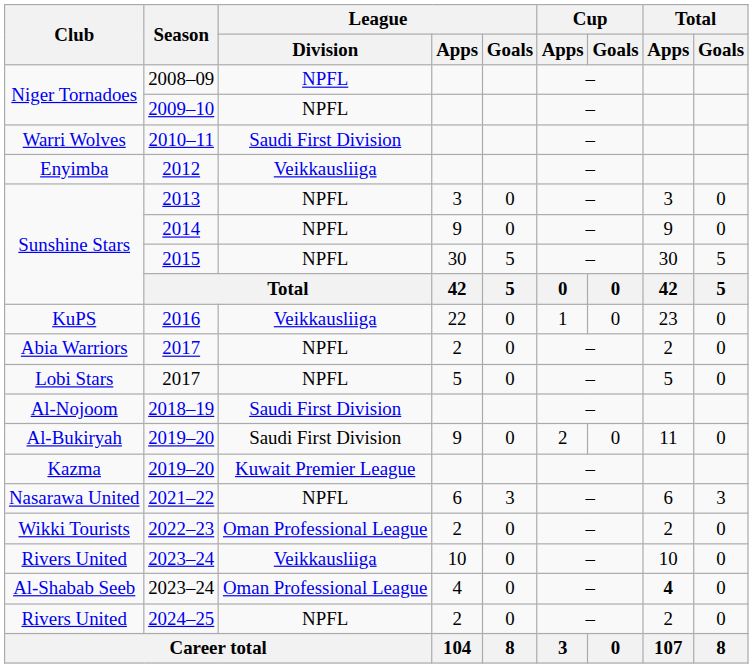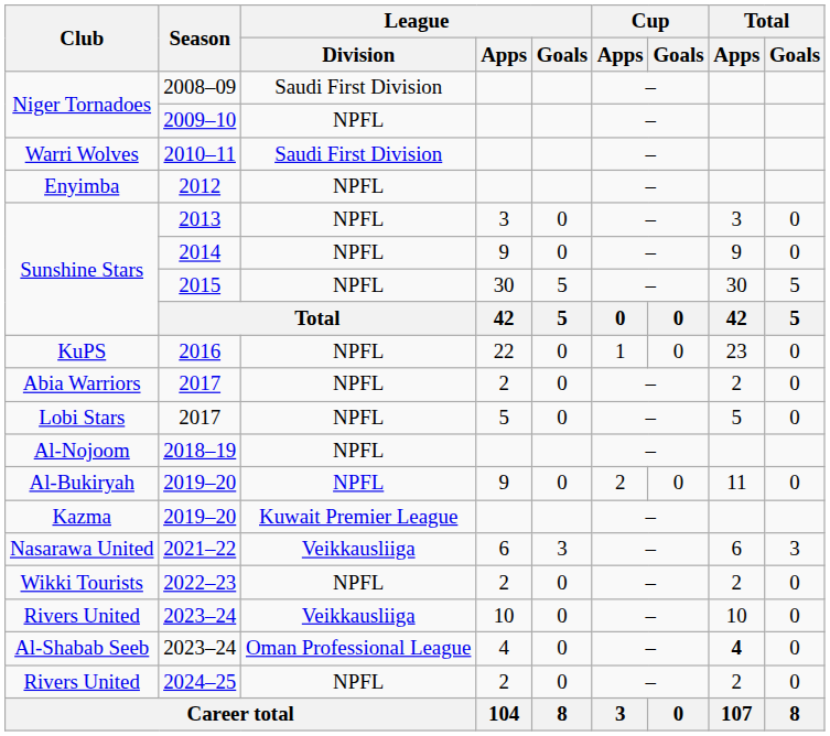 <table class="wikitable" style="text-align:center">
 <tr>
 <th rowspan="2">Club</th>
 <th rowspan="2">Season</th>
 <th colspan="3">League</th>
 <th colspan="2">Cup</th>
 <th colspan="2">Total</th>
 </tr>
 <tr>
 <th>Division</th>
 <th>Apps</th>
 <th>Goals</th>
 <th>Apps</th>
 <th>Goals</th>
 <th>Apps</th>
 <th>Goals</th>
 </tr>
 <tr>
 <td rowspan=2><a href='#'>Niger Tornadoes</a></td>
 <td>2008–09</td>
-<td><a href='#'>NPFL</a></td>
+<td>Saudi First Division</td>
 <td></td>
 <td></td>
 <td colspan=2>–</td>
 <td></td>
 <td></td>
 </tr>
 <tr>
 <td><a href='#'>2009–10</a></td>
 <td>NPFL</td>
 <td></td>
 <td></td>
 <td colspan=2>–</td>
 <td></td>
 <td></td>
 </tr>
 <tr>
 <td><a href='#'>Warri Wolves</a></td>
 <td><a href='#'>2010–11</a></td>
 <td><a href='#'>Saudi First Division</a></td>
 <td></td>
 <td></td>
 <td colspan=2>–</td>
 <td></td>
 <td></td>
 </tr>
 <tr>
 <td><a href='#'>Enyimba</a></td>
 <td><a href='#'>2012</a></td>
-<td><a href='#'>Veikkausliiga</a></td>
+<td>NPFL</td>
 <td></td>
 <td></td>
 <td colspan=2>–</td>
 <td></td>
 <td></td>
 </tr>
 <tr>
 <td rowspan=4><a href='#'>Sunshine Stars</a></td>
 <td><a href='#'>2013</a></td>
 <td>NPFL</td>
 <td>3</td>
 <td>0</td>
 <td colspan=2>–</td>
 <td>3</td>
 <td>0</td>
 </tr>
 <tr>
 <td><a href='#'>2014</a></td>
 <td>NPFL</td>
 <td>9</td>
 <td>0</td>
 <td colspan=2>–</td>
 <td>9</td>
 <td>0</td>
 </tr>
 <tr>
 <td><a href='#'>2015</a></td>
 <td>NPFL</td>
 <td>30</td>
 <td>5</td>
 <td colspan=2>–</td>
 <td>30</td>
 <td>5</td>
 </tr>
 <tr>
 <th colspan=2>Total</th>
 <th>42</th>
 <th>5</th>
 <th>0</th>
 <th>0</th>
 <th>42</th>
 <th>5</th>
 </tr>
 <tr>
 <td><a href='#'>KuPS</a></td>
 <td><a href='#'>2016</a></td>
-<td><a href='#'>Veikkausliiga</a></td>
+<td>NPFL</td>
 <td>22</td>
 <td>0</td>
 <td>1</td>
 <td>0</td>
 <td>23</td>
 <td>0</td>
 </tr>
 <tr>
 <td><a href='#'>Abia Warriors</a></td>
 <td><a href='#'>2017</a></td>
 <td>NPFL</td>
 <td>2</td>
 <td>0</td>
 <td colspan=2>–</td>
 <td>2</td>
 <td>0</td>
 </tr>
 <tr>
 <td><a href='#'>Lobi Stars</a></td>
 <td>2017</td>
 <td>NPFL</td>
 <td>5</td>
 <td>0</td>
 <td colspan=2>–</td>
 <td>5</td>
 <td>0</td>
 </tr>
 <tr>
 <td><a href='#'>Al-Nojoom</a></td>
 <td><a href='#'>2018–19</a></td>
-<td><a href='#'>Saudi First Division</a></td>
+<td>NPFL</td>
 <td></td>
 <td></td>
 <td colspan=2>–</td>
 <td></td>
 <td></td>
 </tr>
 <tr>
 <td><a href='#'>Al-Bukiryah</a></td>
 <td><a href='#'>2019–20</a></td>
-<td>Saudi First Division</td>
+<td><a href='#'>NPFL</a></td>
 <td>9</td>
 <td>0</td>
 <td>2</td>
 <td>0</td>
 <td>11</td>
 <td>0</td>
 </tr>
 <tr>
 <td><a href='#'>Kazma</a></td>
 <td><a href='#'>2019–20</a></td>
 <td><a href='#'>Kuwait Premier League</a></td>
 <td></td>
 <td></td>
 <td colspan=2>–</td>
 <td></td>
 <td></td>
 </tr>
 <tr>
 <td><a href='#'>Nasarawa United</a></td>
 <td><a href='#'>2021–22</a></td>
-<td>NPFL</td>
+<td><a href='#'>Veikkausliiga</a></td>
 <td>6</td>
 <td>3</td>
 <td colspan=2>–</td>
 <td>6</td>
 <td>3</td>
 </tr>
 <tr>
 <td><a href='#'>Wikki Tourists</a></td>
 <td><a href='#'>2022–23</a></td>
-<td><a href='#'>Oman Professional League</a></td>
+<td>NPFL</td>
 <td>2</td>
 <td>0</td>
 <td colspan=2>–</td>
 <td>2</td>
 <td>0</td>
 </tr>
 <tr>
 <td><a href='#'>Rivers United</a></td>
 <td><a href='#'>2023–24</a></td>
 <td><a href='#'>Veikkausliiga</a></td>
 <td>10</td>
 <td>0</td>
 <td colspan=2>–</td>
 <td>10</td>
 <td>0</td>
 </tr>
 <tr>
 <td><a href='#'>Al-Shabab Seeb</a></td>
 <td>2023–24</td>
 <td><a href='#'>Oman Professional League</a></td>
 <td>4</td>
 <td>0</td>
 <td colspan=2>–</td>
 <td><strong>4</strong></td>
 <td>0</td>
 </tr>
 <tr>
 <td><a href='#'>Rivers United</a></td>
 <td><a href='#'>2024–25</a></td>
 <td>NPFL</td>
 <td>2</td>
 <td>0</td>
 <td colspan=2>–</td>
 <td>2</td>
 <td>0</td>
 </tr>
 <tr>
 <th colspan="3">Career total</th>
 <th>104</th>
 <th>8</th>
 <th>3</th>
 <th>0</th>
 <th>107</th>
 <th>8</th>
 </tr>
 </table>
